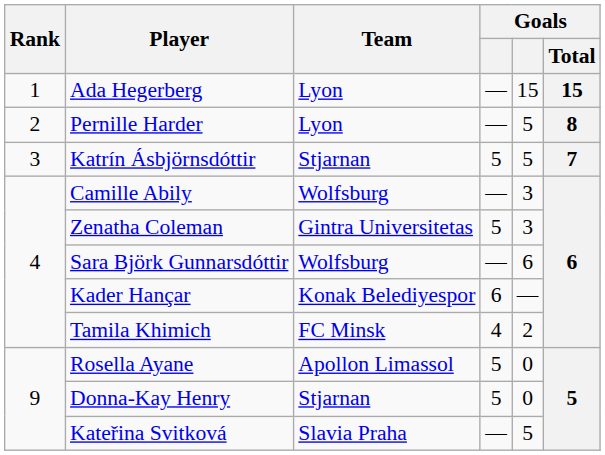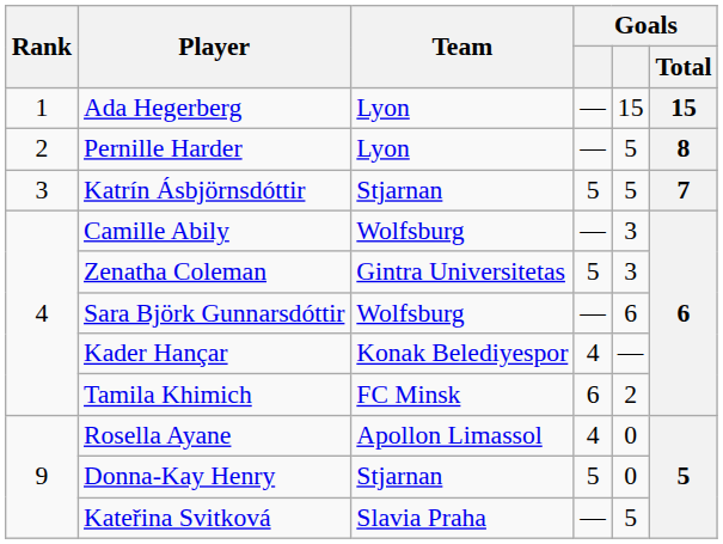 <table class="wikitable" style="text-align:center">
 <tr>
 <th rowspan=2>Rank</th>
 <th rowspan=2>Player</th>
 <th rowspan=2>Team</th>
 <th colspan=3>Goals</th>
 </tr>
 <tr>
 <th></th>
 <th></th>
 <th>Total</th>
 </tr>
 <tr>
 <td>1</td>
 <td align=left> <a href='#'>Ada Hegerberg</a></td>
 <td align=left> <a href='#'>Lyon</a></td>
 <td>—</td>
 <td>15</td>
 <th>15</th>
 </tr>
 <tr>
 <td>2</td>
 <td align=left> <a href='#'>Pernille Harder</a></td>
 <td align=left> <a href='#'>Lyon</a></td>
 <td>—</td>
 <td>5</td>
 <th>8</th>
 </tr>
 <tr>
 <td>3</td>
 <td align=left> <a href='#'>Katrín Ásbjörnsdóttir</a></td>
 <td align=left> <a href='#'>Stjarnan</a></td>
 <td>5</td>
 <td>5</td>
 <th>7</th>
 </tr>
 <tr>
 <td rowspan=5>4</td>
 <td align=left> <a href='#'>Camille Abily</a></td>
 <td align=left> <a href='#'>Wolfsburg</a></td>
 <td>—</td>
 <td>3</td>
 <th rowspan=5>6</th>
 </tr>
 <tr>
 <td align=left> <a href='#'>Zenatha Coleman</a></td>
 <td align=left> <a href='#'>Gintra Universitetas</a></td>
 <td>5</td>
 <td>3</td>
 </tr>
 <tr>
 <td align=left> <a href='#'>Sara Björk Gunnarsdóttir</a></td>
 <td align=left> <a href='#'>Wolfsburg</a></td>
 <td>—</td>
 <td>6</td>
 </tr>
 <tr>
 <td align=left> <a href='#'>Kader Hançar</a></td>
 <td align=left> <a href='#'>Konak Belediyespor</a></td>
-<td>6</td>
+<td>4</td>
 <td>—</td>
 </tr>
 <tr>
 <td align=left> <a href='#'>Tamila Khimich</a></td>
 <td align=left> <a href='#'>FC Minsk</a></td>
-<td>4</td>
+<td>6</td>
 <td>2</td>
 </tr>
 <tr>
 <td rowspan=3>9</td>
 <td align=left> <a href='#'>Rosella Ayane</a></td>
 <td align=left> <a href='#'>Apollon Limassol</a></td>
-<td>5</td>
+<td>4</td>
 <td>0</td>
 <th rowspan=3>5</th>
 </tr>
 <tr>
 <td align=left> <a href='#'>Donna-Kay Henry</a></td>
 <td align=left> <a href='#'>Stjarnan</a></td>
 <td>5</td>
 <td>0</td>
 </tr>
 <tr>
 <td align=left> <a href='#'>Kateřina Svitková</a></td>
 <td align=left> <a href='#'>Slavia Praha</a></td>
 <td>—</td>
 <td>5</td>
 </tr>
 </table>
